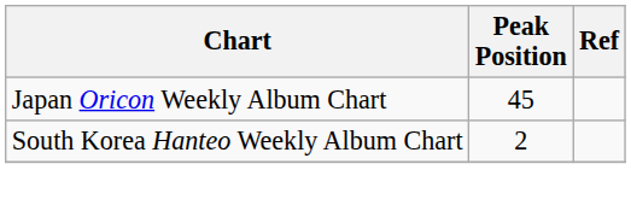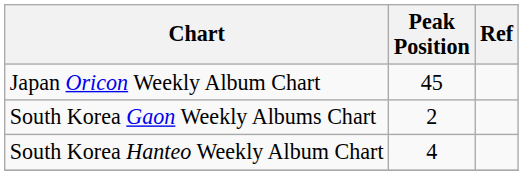 <table class="wikitable sortable">
 <tr>
 <th>Chart</th>
 <th>Peak<br>Position</th>
 <th>Ref</th>
 </tr>
 <tr>
 <td>Japan <em><a href='#'>Oricon</a></em> Weekly Album Chart</td>
 <td align="center">45</td>
 <td></td>
 </tr>
 <tr>
+<td>South Korea <em><a href='#'>Gaon</a></em> Weekly Albums Chart</td>
+<td align="center">2</td>
+<td></td>
+</tr>
+<tr>
 <td>South Korea <em>Hanteo</em> Weekly Album Chart</td>
-<td align="center">2</td>
+<td align="center">4</td>
 <td></td>
 </tr>
 <tr>
 </tr>
 </table>
